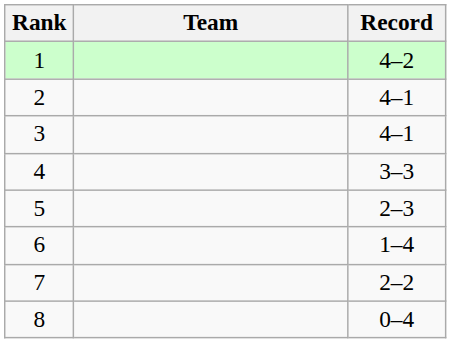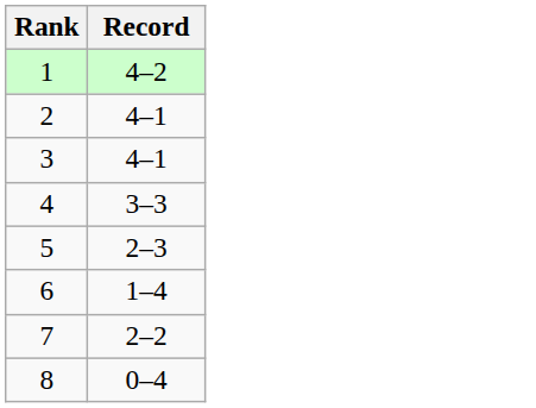 <table class="wikitable" style="text-align: center;">
 <tr>
 <th width=40>Rank</th>
-<th width=180>Team</th>
 <th width=60>Record</th>
 </tr>
 <tr bgcolor=ccffcc>
 <td>1</td>
-<td align=left></td>
 <td>4–2</td>
 </tr>
 <tr>
 <td>2</td>
-<td align=left></td>
 <td>4–1</td>
 </tr>
 <tr>
 <td>3</td>
-<td align=left></td>
 <td>4–1</td>
 </tr>
 <tr>
 <td>4</td>
-<td align=left></td>
 <td>3–3</td>
 </tr>
 <tr>
 <td>5</td>
-<td align=left></td>
 <td>2–3</td>
 </tr>
 <tr>
 <td>6</td>
-<td align=left></td>
 <td>1–4</td>
 </tr>
 <tr>
 <td>7</td>
-<td align=left></td>
 <td>2–2</td>
 </tr>
 <tr>
 <td>8</td>
-<td align=left></td>
 <td>0–4</td>
 </tr>
 </table>
